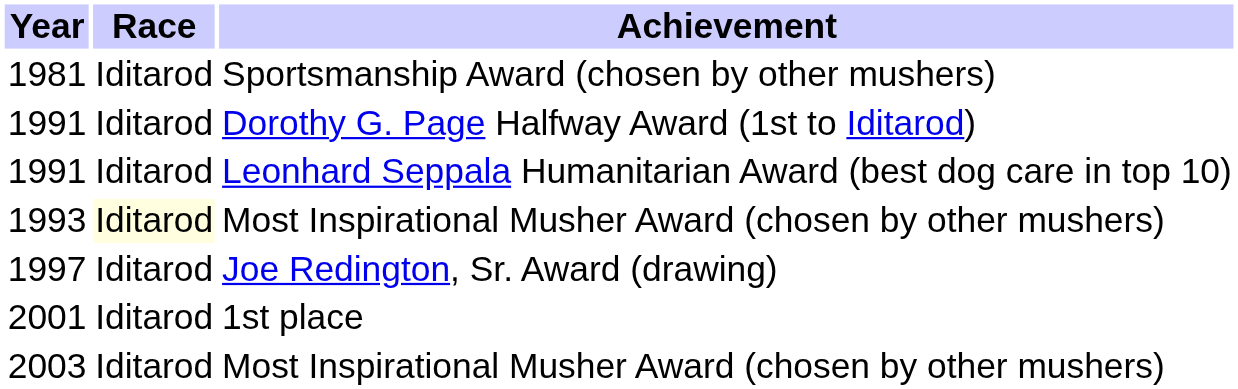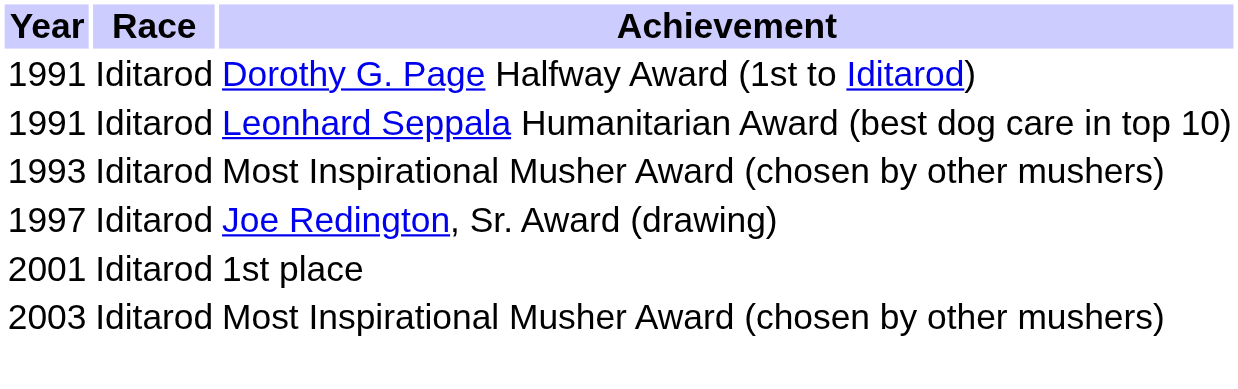 <table align="center" class="toccolours" style="margin: 0 .4em; font-size: 100%">
 <tr>
 <th style="background: #ccf">Year</th>
 <th style="background: #ccf">Race</th>
 <th style="background: #ccf">Achievement</th>
-</tr>
-<tr>
-<td>1981</td>
-<td>Iditarod</td>
-<td>Sportsmanship Award (chosen by other mushers)</td>
 </tr>
 <tr>
 <td>1991</td>
 <td>Iditarod</td>
 <td><a href='#'>Dorothy G. Page</a> Halfway Award (1st to <a href='#'>Iditarod</a>)</td>
 </tr>
 <tr>
 <td>1991</td>
 <td>Iditarod</td>
 <td><a href='#'>Leonhard Seppala</a> Humanitarian Award (best dog care in top 10)</td>
 </tr>
 <tr>
 <td>1993</td>
-<td style="background: lightyellow;">Iditarod</td>
+<td>Iditarod</td>
 <td>Most Inspirational Musher Award (chosen by other mushers)</td>
 </tr>
 <tr>
 <td>1997</td>
 <td>Iditarod</td>
 <td><a href='#'>Joe Redington</a>, Sr. Award (drawing)</td>
 </tr>
 <tr>
 <td>2001</td>
 <td>Iditarod</td>
 <td>1st place</td>
 </tr>
 <tr>
 <td>2003</td>
 <td>Iditarod</td>
 <td>Most Inspirational Musher Award (chosen by other mushers)</td>
 </tr>
 </table>
